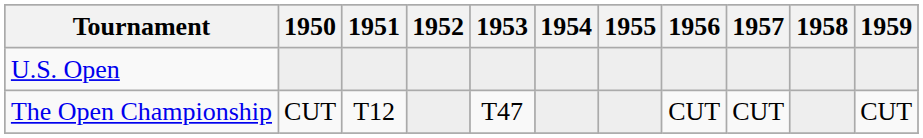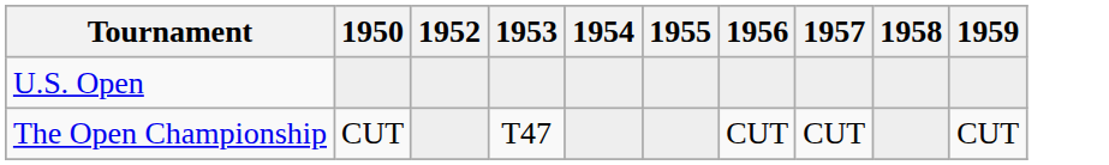 <table class="wikitable" style="font-size:95%;text-align:center;">
 <tr>
 <th>Tournament</th>
 <th>1950</th>
-<th>1951</th>
 <th>1952</th>
 <th>1953</th>
 <th>1954</th>
 <th>1955</th>
 <th>1956</th>
 <th>1957</th>
 <th>1958</th>
 <th>1959</th>
 </tr>
 <tr>
 <td align=left><a href='#'>U.S. Open</a></td>
 <td style="background:#eeeeee;"></td>
 <td style="background:#eeeeee;"></td>
 <td style="background:#eeeeee;"></td>
 <td style="background:#eeeeee;"></td>
 <td style="background:#eeeeee;"></td>
 <td style="background:#eeeeee;"></td>
 <td style="background:#eeeeee;"></td>
 <td style="background:#eeeeee;"></td>
 <td style="background:#eeeeee;"></td>
-<td style="background:#eeeeee;"></td>
 </tr>
 <tr>
 <td align=left><a href='#'>The Open Championship</a></td>
 <td>CUT</td>
-<td>T12</td>
 <td style="background:#eeeeee;"></td>
 <td>T47</td>
 <td style="background:#eeeeee;"></td>
 <td style="background:#eeeeee;"></td>
 <td>CUT</td>
 <td>CUT</td>
 <td style="background:#eeeeee;"></td>
 <td>CUT</td>
 </tr>
 </table>
